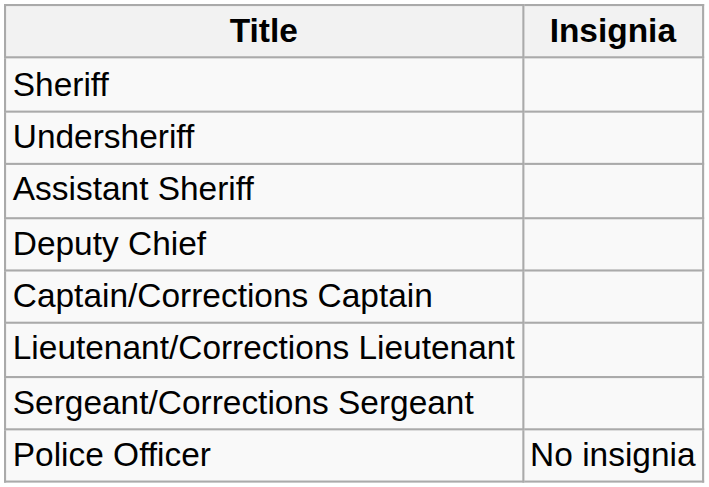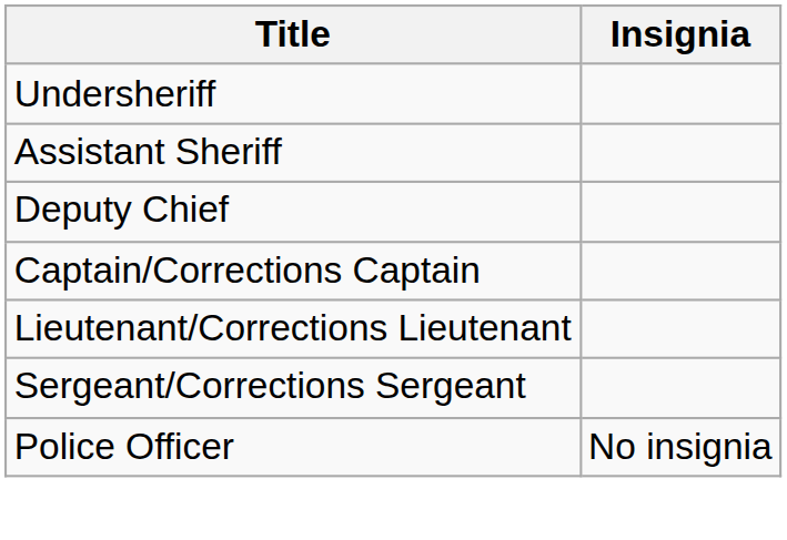 <table class="wikitable">
 <tr>
 <th>Title</th>
 <th>Insignia</th>
-</tr>
-<tr>
-<td>Sheriff</td>
-<td></td>
 </tr>
 <tr>
 <td>Undersheriff</td>
 <td></td>
 </tr>
 <tr>
 <td>Assistant Sheriff</td>
 <td></td>
 </tr>
 <tr>
 <td>Deputy Chief</td>
 <td></td>
 </tr>
 <tr>
 <td>Captain/Corrections Captain</td>
 <td></td>
 </tr>
 <tr>
 <td>Lieutenant/Corrections Lieutenant</td>
 <td></td>
 </tr>
 <tr>
 <td>Sergeant/Corrections Sergeant</td>
 <td></td>
 </tr>
 <tr>
 <td>Police Officer</td>
 <td>No insignia</td>
 </tr>
 </table>
